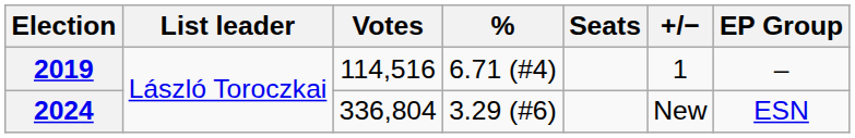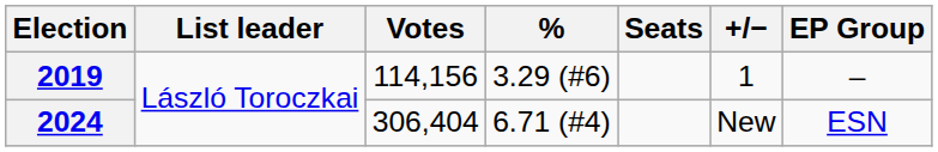 <table class=wikitable style="text-align:center;">
 <tr>
 <th>Election</th>
 <th>List leader</th>
 <th>Votes</th>
 <th>%</th>
 <th>Seats</th>
 <th>+/−</th>
 <th>EP Group</th>
 </tr>
 <tr>
 <th><a href='#'>2019</a></th>
 <td rowspan=2><a href='#'>László Toroczkai</a></td>
-<td>114,516</td>
-<td>6.71 (#4)</td>
+<td>114,156</td>
+<td>3.29 (#6)</td>
 <td></td>
 <td> 1</td>
 <td>–</td>
 </tr>
 <tr>
 <th><a href='#'>2024</a></th>
-<td>336,804</td>
-<td>3.29 (#6)</td>
+<td>306,404</td>
+<td>6.71 (#4)</td>
 <td></td>
 <td>New</td>
 <td><a href='#'>ESN</a></td>
 </tr>
 </table>
